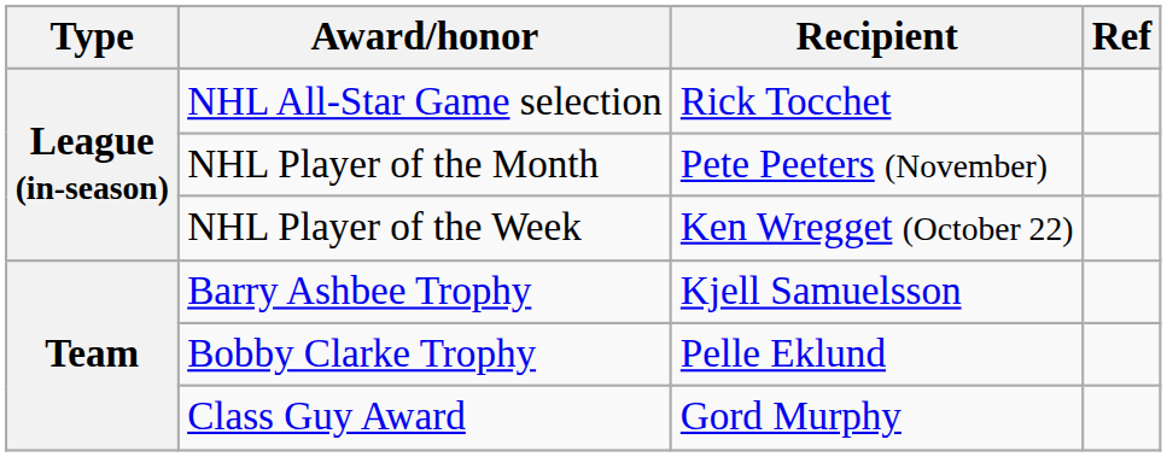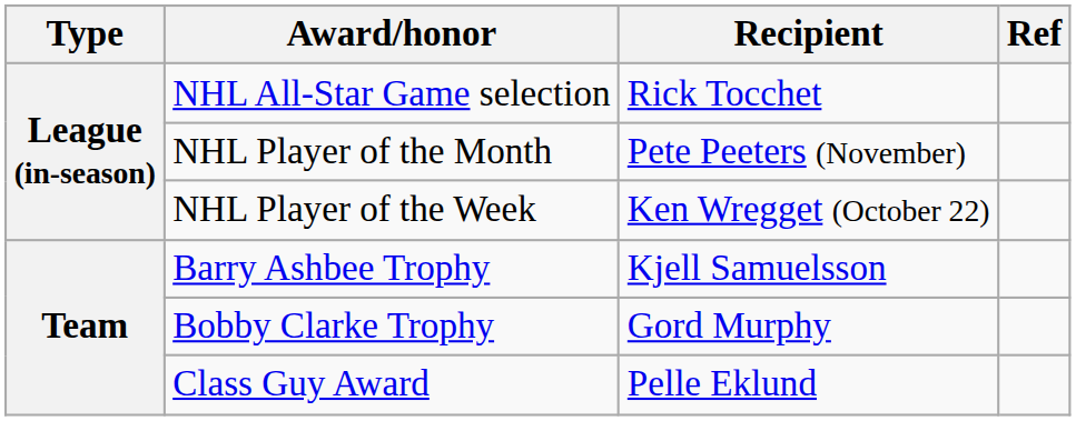 <table class="wikitable">
 <tr>
 <th scope="col">Type</th>
 <th scope="col">Award/honor</th>
 <th scope="col">Recipient</th>
 <th scope="col">Ref</th>
 </tr>
 <tr>
 <th scope="row" rowspan="3">League<br><small>(in-season)</small></th>
 <td><a href='#'>NHL All-Star Game</a> selection</td>
 <td><a href='#'>Rick Tocchet</a></td>
 <td></td>
 </tr>
 <tr>
 <td>NHL Player of the Month</td>
 <td><a href='#'>Pete Peeters</a> <small>(November)</small></td>
 <td></td>
 </tr>
 <tr>
 <td>NHL Player of the Week</td>
 <td><a href='#'>Ken Wregget</a> <small>(October 22)</small></td>
 <td></td>
 </tr>
 <tr>
 <th scope="row" rowspan="3">Team</th>
 <td><a href='#'>Barry Ashbee Trophy</a></td>
 <td><a href='#'>Kjell Samuelsson</a></td>
 <td></td>
 </tr>
 <tr>
 <td><a href='#'>Bobby Clarke Trophy</a></td>
-<td><a href='#'>Pelle Eklund</a></td>
+<td><a href='#'>Gord Murphy</a></td>
 <td></td>
 </tr>
 <tr>
 <td><a href='#'>Class Guy Award</a></td>
-<td><a href='#'>Gord Murphy</a></td>
+<td><a href='#'>Pelle Eklund</a></td>
 <td></td>
 </tr>
 </table>
